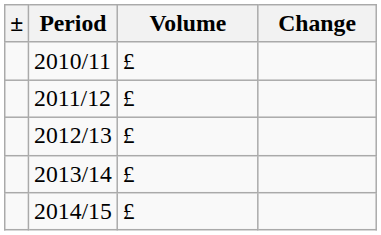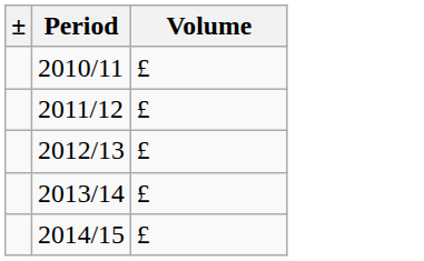 <table class="wikitable floatright">
 <tr>
 <th>±</th>
 <th>Period</th>
 <th style="min-width: 5.5em;">Volume</th>
-<th style="min-width: 4.5em;">Change</th>
 </tr>
 <tr>
 <td></td>
 <td>2010/11</td>
 <td>£ </td>
-<td></td>
 </tr>
 <tr>
 <td></td>
 <td>2011/12</td>
 <td>£ </td>
-<td></td>
 </tr>
 <tr>
 <td></td>
 <td>2012/13</td>
 <td>£ </td>
-<td></td>
 </tr>
 <tr>
 <td></td>
 <td>2013/14</td>
 <td>£ </td>
-<td></td>
 </tr>
 <tr>
 <td></td>
 <td>2014/15</td>
 <td>£ </td>
-<td></td>
 </tr>
 </table>
